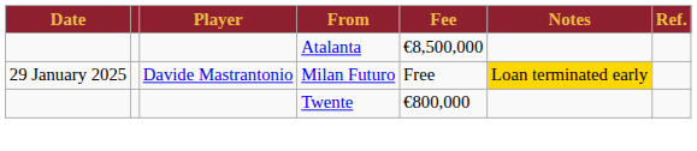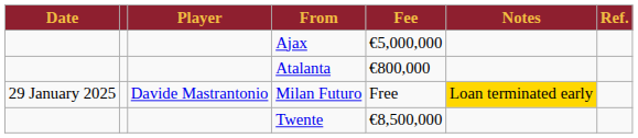 <table class="wikitable" style="text-align:left; font-size:100%;">
 <tr>
 <th style="background:#8e1f2f; color:#f0bc42; text-align:center;"><strong>Date</strong></th>
 <th style="background:#8e1f2f; color:#f0bc42; text-align:center;"><strong></strong></th>
 <th style="background:#8e1f2f; color:#f0bc42; text-align:center;"><strong>Player</strong></th>
 <th style="background:#8e1f2f; color:#f0bc42; text-align:center;">From</th>
 <th style="background:#8e1f2f; color:#f0bc42; text-align:center;"><strong>Fee</strong></th>
 <th style="background:#8e1f2f; color:#f0bc42; text-align:center;"><strong>Notes</strong></th>
 <th style="background:#8e1f2f; color:#f0bc42; text-align:center;"><strong>Ref.</strong></th>
 </tr>
 <tr>
 <td></td>
 <td></td>
 <td></td>
+<td> <a href='#'>Ajax</a></td>
+<td>€5,000,000</td>
+<td></td>
+<td></td>
+</tr>
+<tr>
+<td></td>
+<td></td>
+<td></td>
 <td> <a href='#'>Atalanta</a></td>
-<td>€8,500,000</td>
+<td>€800,000</td>
 <td></td>
 <td></td>
 </tr>
 <tr>
 <td>29 January 2025</td>
 <td></td>
 <td> <a href='#'>Davide Mastrantonio</a></td>
 <td> <a href='#'>Milan Futuro</a></td>
 <td>Free</td>
 <td style="background: gold;">Loan terminated early</td>
 <td></td>
 </tr>
 <tr>
 <td></td>
 <td></td>
 <td></td>
 <td> <a href='#'>Twente</a></td>
-<td>€800,000</td>
+<td>€8,500,000</td>
 <td></td>
 <td></td>
 </tr>
 </table>
